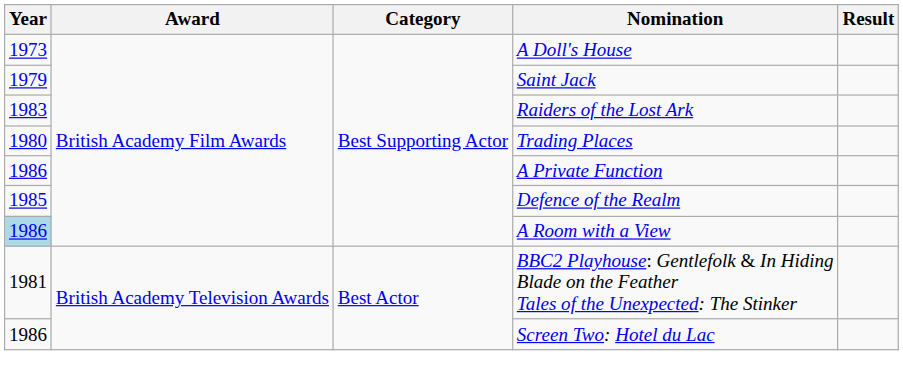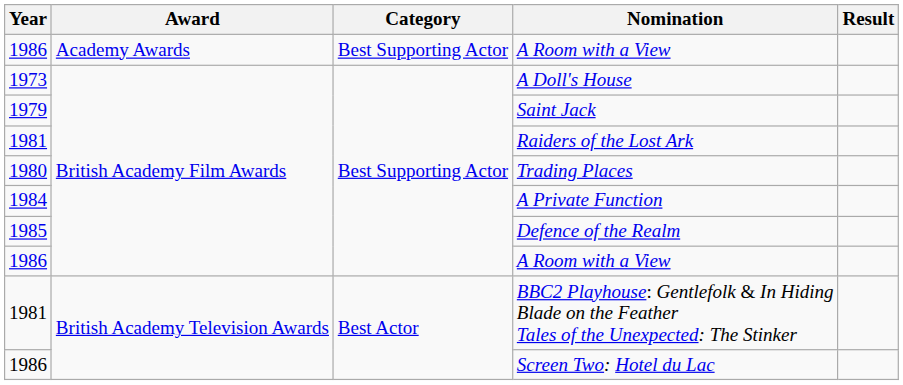 <table class="wikitable" style="font-size: 100%;">
 <tr>
 <th>Year</th>
 <th>Award</th>
 <th>Category</th>
 <th>Nomination</th>
 <th>Result</th>
+</tr>
+<tr>
+<td><a href='#'>1986</a></td>
+<td><a href='#'>Academy Awards</a></td>
+<td><a href='#'>Best Supporting Actor</a></td>
+<td><em><a href='#'>A Room with a View</a></em></td>
+<td></td>
 </tr>
 <tr>
 <td><a href='#'>1973</a></td>
 <td rowspan=7><a href='#'>British Academy Film Awards</a></td>
 <td rowspan=7><a href='#'>Best Supporting Actor</a></td>
 <td><em><a href='#'>A Doll's House</a></em></td>
 <td></td>
 </tr>
 <tr>
 <td><a href='#'>1979</a></td>
 <td><em><a href='#'>Saint Jack</a></em></td>
 <td></td>
 </tr>
 <tr>
-<td><a href='#'>1983</a></td>
+<td><a href='#'>1981</a></td>
 <td><em><a href='#'>Raiders of the Lost Ark</a></em></td>
 <td></td>
 </tr>
 <tr>
 <td><a href='#'>1980</a></td>
 <td><em><a href='#'>Trading Places</a></em></td>
 <td></td>
 </tr>
 <tr>
-<td><a href='#'>1986</a></td>
+<td><a href='#'>1984</a></td>
 <td><em><a href='#'>A Private Function</a></em></td>
 <td></td>
 </tr>
 <tr>
 <td><a href='#'>1985</a></td>
 <td><em><a href='#'>Defence of the Realm</a></em></td>
 <td></td>
 </tr>
 <tr>
-<td style="background: lightblue;"><a href='#'>1986</a></td>
+<td><a href='#'>1986</a></td>
 <td><em><a href='#'>A Room with a View</a></em></td>
 <td></td>
 </tr>
 <tr>
 <td>1981</td>
 <td rowspan="2"><a href='#'>British Academy Television Awards</a></td>
 <td rowspan="2"><a href='#'>Best Actor</a></td>
 <td><a href='#'><em>BBC2 Playhouse</em></a>: <em>Gentlefolk</em> & <em>In Hiding</em><br><em>Blade on the Feather</em>  <br><em><a href='#'>Tales of the Unexpected</a>: The Stinker</em></td>
 <td></td>
 </tr>
 <tr>
 <td>1986</td>
 <td><em><a href='#'>Screen Two</a>: <a href='#'>Hotel du Lac</a></em></td>
 <td></td>
 </tr>
 </table>
